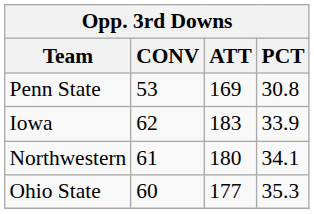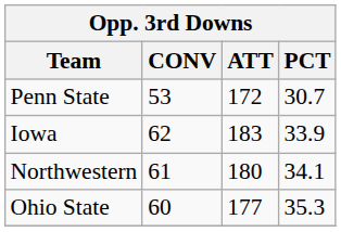 <table class="wikitable">
 <tr>
 <th colspan="7" align="center">Opp. 3rd Downs</th>
 </tr>
 <tr>
 <th>Team</th>
 <th>CONV</th>
 <th>ATT</th>
 <th>PCT</th>
 </tr>
 <tr>
 <td>Penn State</td>
 <td>53</td>
-<td>169</td>
-<td>30.8</td>
+<td>172</td>
+<td>30.7</td>
 </tr>
 <tr>
 <td>Iowa</td>
 <td>62</td>
 <td>183</td>
 <td>33.9</td>
 </tr>
 <tr>
 <td>Northwestern</td>
 <td>61</td>
 <td>180</td>
 <td>34.1</td>
 </tr>
 <tr>
 <td>Ohio State</td>
 <td>60</td>
 <td>177</td>
 <td>35.3</td>
 </tr>
 <tr>
 </tr>
 </table>
